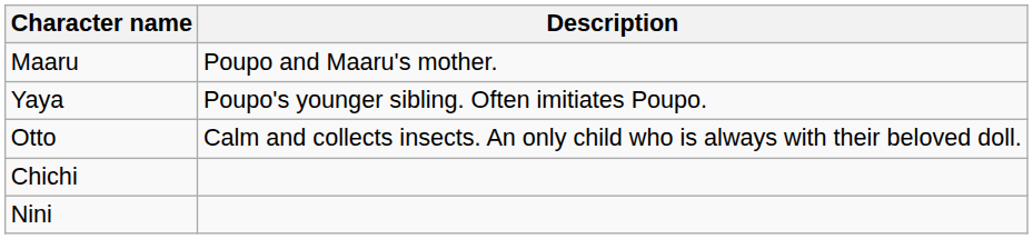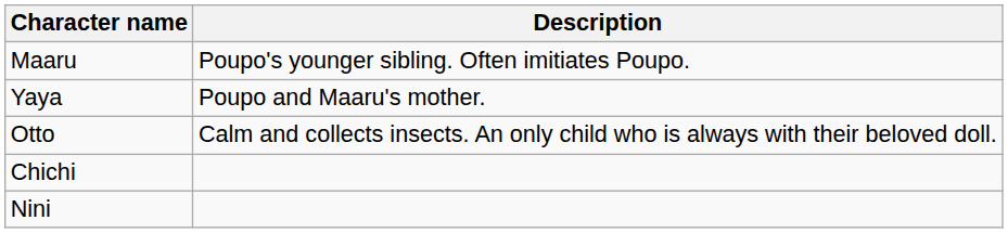 <table class="wikitable">
 <tr>
 <th>Character name</th>
 <th>Description</th>
 </tr>
 <tr>
 <td>Maaru</td>
-<td>Poupo and Maaru's mother.</td>
+<td>Poupo's younger sibling. Often imitiates Poupo.</td>
 </tr>
 <tr>
 <td>Yaya</td>
-<td>Poupo's younger sibling. Often imitiates Poupo.</td>
+<td>Poupo and Maaru's mother.</td>
 </tr>
 <tr>
 <td>Otto</td>
 <td>Calm and collects insects. An only child who is always with their beloved doll.</td>
 </tr>
 <tr>
 <td>Chichi</td>
 <td></td>
 </tr>
 <tr>
 <td>Nini</td>
 <td></td>
 </tr>
 </table>
